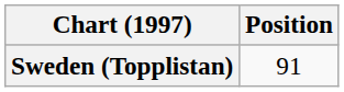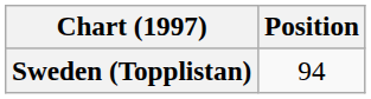 <table class="wikitable plainrowheaders" style="text-align:center">
 <tr>
 <th scope="col">Chart (1997)</th>
 <th scope="col">Position</th>
 </tr>
 <tr>
 <th scope="row">Sweden (Topplistan)</th>
-<td>91</td>
+<td>94</td>
 </tr>
 </table>
